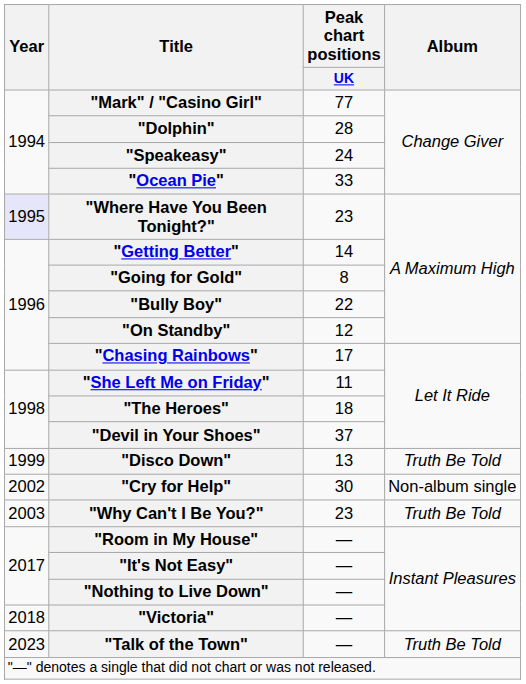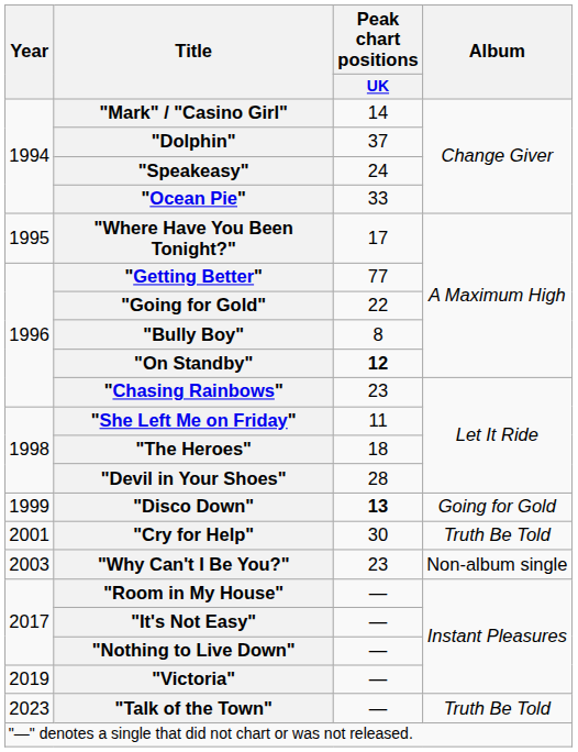 <table class="wikitable plainrowheaders" style="text-align:center;">
 <tr>
 <th scope="col" rowspan="2" style="width:1em;">Year</th>
 <th scope="col" rowspan="2" style="width:15em;">Title</th>
 <th scope="col" colspan="1">Peak chart positions</th>
 <th scope="col" rowspan="2">Album</th>
 </tr>
 <tr>
 <th scope="col" style="width:3em;font-size:85%;"><a href='#'>UK</a><br></th>
 </tr>
 <tr>
 <td rowspan="4">1994</td>
 <th scope="row">"Mark" / "Casino Girl"</th>
-<td>77</td>
+<td>14</td>
 <td rowspan="4"><em>Change Giver</em></td>
 </tr>
 <tr>
 <th scope="row">"Dolphin"</th>
-<td>28</td>
+<td>37</td>
 </tr>
 <tr>
 <th scope="row">"Speakeasy"</th>
 <td>24</td>
 </tr>
 <tr>
 <th scope="row">"<a href='#'>Ocean Pie</a>"</th>
 <td>33</td>
 </tr>
 <tr>
-<td style="background: lavender;">1995</td>
+<td>1995</td>
 <th scope="row">"Where Have You Been Tonight?"</th>
-<td>23</td>
+<td>17</td>
 <td rowspan="5"><em>A Maximum High</em></td>
 </tr>
 <tr>
 <td rowspan="5">1996</td>
 <th scope="row">"<a href='#'>Getting Better</a>"</th>
-<td>14</td>
+<td>77</td>
 </tr>
 <tr>
 <th scope="row">"Going for Gold"</th>
+<td>22</td>
+</tr>
+<tr>
+<th scope="row">"Bully Boy"</th>
 <td>8</td>
 </tr>
 <tr>
-<th scope="row">"Bully Boy"</th>
-<td>22</td>
-</tr>
-<tr>
 <th scope="row">"On Standby"</th>
-<td>12</td>
+<td><strong>12</strong></td>
 </tr>
 <tr>
 <th scope="row">"<a href='#'>Chasing Rainbows</a>"</th>
-<td>17</td>
+<td>23</td>
 <td rowspan="4"><em>Let It Ride</em></td>
 </tr>
 <tr>
 <td rowspan="3">1998</td>
 <th scope="row">"<a href='#'>She Left Me on Friday</a>"</th>
 <td>11</td>
 </tr>
 <tr>
 <th scope="row">"The Heroes"</th>
 <td>18</td>
 </tr>
 <tr>
 <th scope="row">"Devil in Your Shoes"</th>
-<td>37</td>
+<td>28</td>
 </tr>
 <tr>
 <td>1999</td>
 <th scope="row">"Disco Down"</th>
-<td>13</td>
-<td><em>Truth Be Told</em></td>
+<td><strong>13</strong></td>
+<td><em>Going for Gold</em></td>
 </tr>
 <tr>
-<td>2002</td>
+<td>2001</td>
 <th scope="row">"Cry for Help"</th>
 <td>30</td>
-<td>Non-album single</td>
+<td><em>Truth Be Told</em></td>
 </tr>
 <tr>
 <td>2003</td>
 <th scope="row">"Why Can't I Be You?"</th>
 <td>23</td>
-<td><em>Truth Be Told</em></td>
+<td>Non-album single</td>
 </tr>
 <tr>
 <td rowspan="3">2017</td>
 <th scope="row">"Room in My House"</th>
 <td>—</td>
 <td rowspan="4"><em>Instant Pleasures</em></td>
 </tr>
 <tr>
 <th scope="row">"It's Not Easy"</th>
 <td>—</td>
 </tr>
 <tr>
 <th scope="row">"Nothing to Live Down"</th>
 <td>—</td>
 </tr>
 <tr>
-<td rowspan="1">2018</td>
+<td rowspan="1">2019</td>
 <th scope="row">"Victoria"</th>
 <td>—</td>
 </tr>
 <tr>
 <td rowspan="1">2023</td>
 <th scope="row">"Talk of the Town"</th>
 <td>—</td>
 <td><em>Truth Be Told</em></td>
 </tr>
 <tr>
 <td colspan="22" style="text-align:left; font-size:85%;">"—" denotes a single that did not chart or was not released.</td>
 </tr>
 </table>
